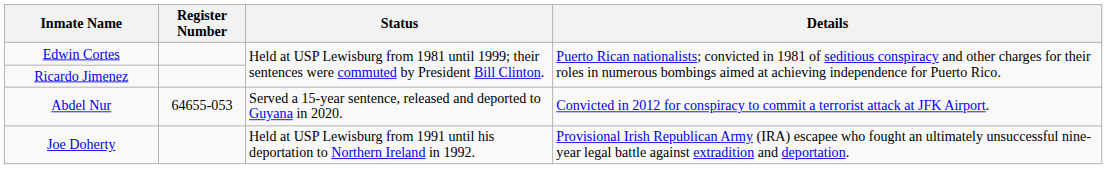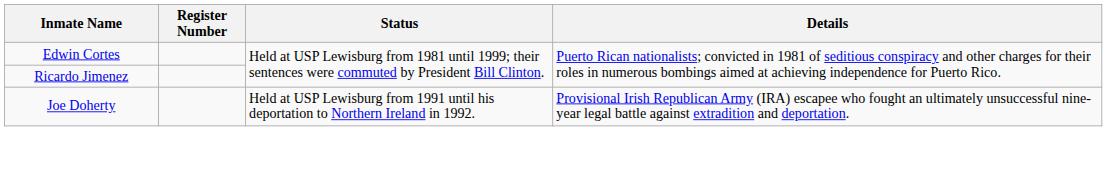 <table class="wikitable sortable">
 <tr>
 <th width=14%>Inmate Name</th>
 <th width=8%>Register Number</th>
 <th width=28%>Status</th>
 <th width=50%>Details</th>
 </tr>
 <tr>
 <td style="text-align:center;"><a href='#'>Edwin Cortes</a></td>
 <td style="text-align:center;"></td>
 <td rowspan=2>Held at USP Lewisburg from 1981 until 1999; their sentences were <a href='#'>commuted</a> by President <a href='#'>Bill Clinton</a>.</td>
 <td rowspan=2><a href='#'>Puerto Rican nationalists</a>; convicted in 1981 of <a href='#'>seditious conspiracy</a> and other charges for their roles in numerous bombings aimed at achieving independence for Puerto Rico.</td>
 </tr>
 <tr>
 <td style="text-align:center;"><a href='#'>Ricardo Jimenez</a></td>
 <td style="text-align:center;"></td>
 </tr>
 <tr>
-<td style="text-align:center;"><a href='#'>Abdel Nur</a></td>
-<td style="text-align:center;">64655-053</td>
-<td>Served a 15-year sentence, released and deported to <a href='#'>Guyana</a> in 2020.</td>
-<td><a href='#'>Convicted in 2012 for conspiracy to commit a terrorist attack at JFK Airport</a>.</td>
-</tr>
-<tr>
 <td style="text-align:center;"><a href='#'>Joe Doherty</a></td>
 <td style="text-align:center;"></td>
 <td>Held at USP Lewisburg from 1991 until his deportation to <a href='#'>Northern Ireland</a> in 1992.</td>
 <td><a href='#'>Provisional Irish Republican Army</a> (IRA) escapee who fought an ultimately unsuccessful nine-year legal battle against <a href='#'>extradition</a> and <a href='#'>deportation</a>.</td>
 </tr>
 </table>
